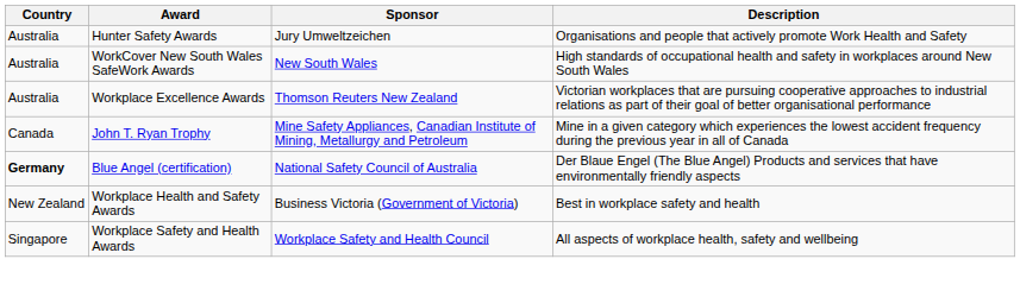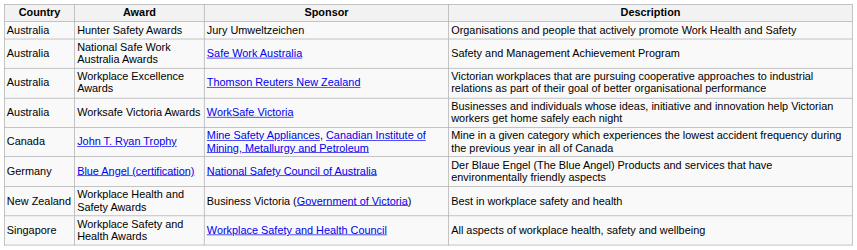 <table class="wikitable sortable">
 <tr>
 <th style="width:6em;">Country</th>
 <th>Award</th>
 <th>Sponsor</th>
 <th>Description</th>
 </tr>
 <tr>
 <td>Australia</td>
 <td>Hunter Safety Awards</td>
 <td>Jury Umweltzeichen</td>
 <td>Organisations and people that actively promote Work Health and Safety</td>
 </tr>
 <tr>
 <td>Australia</td>
-<td>WorkCover New South Wales SafeWork Awards</td>
-<td><a href='#'>New South Wales</a></td>
-<td>High standards of occupational health and safety in workplaces around New South Wales</td>
+<td>National Safe Work Australia Awards</td>
+<td><a href='#'>Safe Work Australia</a></td>
+<td>Safety and Management Achievement Program</td>
 </tr>
 <tr>
 <td>Australia</td>
 <td>Workplace Excellence Awards</td>
 <td><a href='#'>Thomson Reuters New Zealand</a></td>
 <td>Victorian workplaces that are pursuing cooperative approaches to industrial relations as part of their goal of better organisational performance</td>
 </tr>
 <tr>
+<td>Australia</td>
+<td>Worksafe Victoria Awards</td>
+<td><a href='#'>WorkSafe Victoria</a></td>
+<td>Businesses and individuals whose ideas, initiative and innovation help Victorian workers get home safely each night</td>
+</tr>
+<tr>
 <td>Canada</td>
 <td><a href='#'>John T. Ryan Trophy</a></td>
 <td><a href='#'>Mine Safety Appliances</a>, <a href='#'>Canadian Institute of Mining, Metallurgy and Petroleum</a></td>
 <td>Mine in a given category which experiences the lowest accident frequency during the previous year in all of Canada</td>
 </tr>
 <tr>
-<td><strong>Germany</strong></td>
+<td>Germany</td>
 <td><a href='#'>Blue Angel (certification)</a></td>
 <td><a href='#'>National Safety Council of Australia</a></td>
 <td>Der Blaue Engel (The Blue Angel) Products and services that have environmentally friendly aspects</td>
 </tr>
 <tr>
 <td>New Zealand</td>
 <td>Workplace Health and Safety Awards</td>
 <td>Business Victoria (<a href='#'>Government of Victoria</a>)</td>
 <td>Best in workplace safety and health</td>
 </tr>
 <tr>
 <td>Singapore</td>
 <td>Workplace Safety and Health Awards</td>
 <td><a href='#'>Workplace Safety and Health Council</a></td>
 <td>All aspects of workplace health, safety and wellbeing</td>
 </tr>
 </table>
